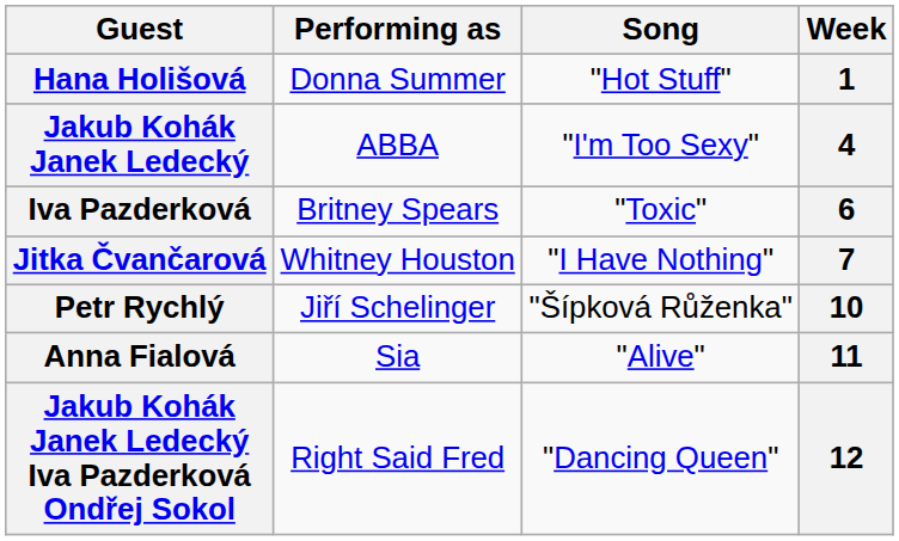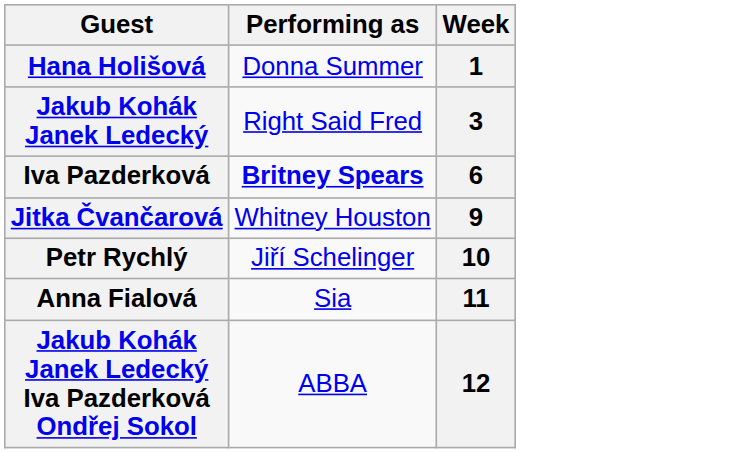 <table class="wikitable"; style=text-align:center>
 <tr>
 <th>Guest</th>
 <th>Performing as</th>
-<th>Song</th>
 <th>Week</th>
 </tr>
 <tr>
 <th><a href='#'>Hana Holišová</a></th>
 <td><a href='#'>Donna Summer</a></td>
-<td>"<a href='#'>Hot Stuff</a>"</td>
 <th>1</th>
 </tr>
 <tr>
 <th><a href='#'>Jakub Kohák</a><br><a href='#'>Janek Ledecký</a></th>
-<td><a href='#'>ABBA</a></td>
-<td>"<a href='#'>I'm Too Sexy</a>"</td>
-<th>4</th>
+<td><a href='#'>Right Said Fred</a></td>
+<th>3</th>
 </tr>
 <tr>
 <th>Iva Pazderková</th>
-<td><a href='#'>Britney Spears</a></td>
-<td>"<a href='#'>Toxic</a>"</td>
+<td><strong><a href='#'>Britney Spears</a></strong></td>
 <th>6</th>
 </tr>
 <tr>
 <th><a href='#'>Jitka Čvančarová</a></th>
 <td><a href='#'>Whitney Houston</a></td>
-<td>"<a href='#'>I Have Nothing</a>"</td>
-<th>7</th>
+<th>9</th>
 </tr>
 <tr>
 <th>Petr Rychlý</th>
 <td><a href='#'>Jiří Schelinger</a></td>
-<td>"Šípková Růženka"</td>
 <th>10</th>
 </tr>
 <tr>
 <th>Anna Fialová</th>
 <td><a href='#'>Sia</a></td>
-<td>"<a href='#'>Alive</a>"</td>
 <th>11</th>
 </tr>
 <tr>
 <th><a href='#'>Jakub Kohák</a><br><a href='#'>Janek Ledecký</a><br>Iva Pazderková<br><a href='#'>Ondřej Sokol</a></th>
-<td><a href='#'>Right Said Fred</a></td>
-<td>"<a href='#'>Dancing Queen</a>"</td>
+<td><a href='#'>ABBA</a></td>
 <th>12</th>
 </tr>
 </table>
